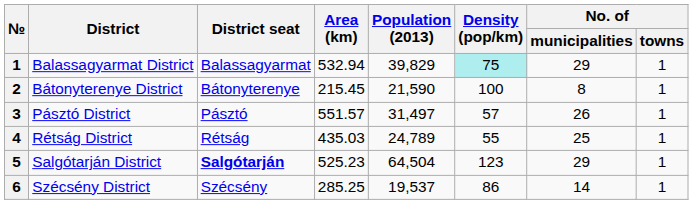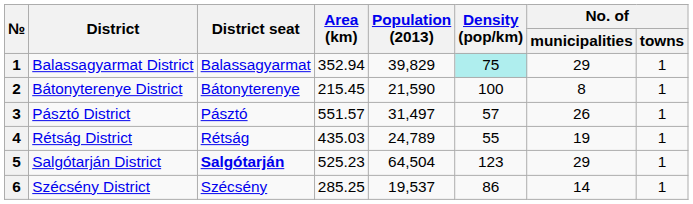 <table class="wikitable sortable">
 <tr>
 <th rowspan=2>№</th>
 <th rowspan=2>District</th>
 <th rowspan=2>District seat</th>
 <th rowspan=2><a href='#'>Area</a><br>(km)</th>
 <th rowspan=2><a href='#'>Population</a><br>(2013)</th>
 <th rowspan=2><a href='#'>Density</a><br>(pop/km)</th>
 <th colspan=2>No. of</th>
 </tr>
 <tr>
 <th>municipalities</th>
 <th>towns</th>
 </tr>
 <tr>
 <th>1</th>
 <td><a href='#'>Balassagyarmat District</a></td>
 <td><a href='#'>Balassagyarmat</a></td>
-<td>532.94</td>
+<td>352.94</td>
 <td align="center">39,829</td>
 <td align="center" style="background: paleturquoise;">75</td>
 <td align="center">29</td>
 <td align="center">1</td>
 </tr>
 <tr>
 <th>2</th>
 <td><a href='#'>Bátonyterenye District</a></td>
 <td><a href='#'>Bátonyterenye</a></td>
 <td>215.45</td>
 <td align="center">21,590</td>
 <td align="center">100</td>
 <td align="center">8</td>
 <td align="center">1</td>
 </tr>
 <tr>
 <th>3</th>
 <td><a href='#'>Pásztó District</a></td>
 <td><a href='#'>Pásztó</a></td>
 <td>551.57</td>
 <td align="center">31,497</td>
 <td align="center">57</td>
 <td align="center">26</td>
 <td align="center">1</td>
 </tr>
 <tr>
 <th>4</th>
 <td><a href='#'>Rétság District</a></td>
 <td><a href='#'>Rétság</a></td>
 <td>435.03</td>
 <td align="center">24,789</td>
 <td align="center">55</td>
-<td align="center">25</td>
+<td align="center">19</td>
 <td align="center">1</td>
 </tr>
 <tr>
 <th>5</th>
 <td><a href='#'>Salgótarján District</a></td>
 <td><strong><a href='#'>Salgótarján</a></strong></td>
 <td>525.23</td>
 <td align="center">64,504</td>
 <td align="center">123</td>
 <td align="center">29</td>
 <td align="center">1</td>
 </tr>
 <tr>
 <th>6</th>
 <td><a href='#'>Szécsény District</a></td>
 <td><a href='#'>Szécsény</a></td>
 <td>285.25</td>
 <td align="center">19,537</td>
 <td align="center">86</td>
 <td align="center">14</td>
 <td align="center">1</td>
 </tr>
 </table>
